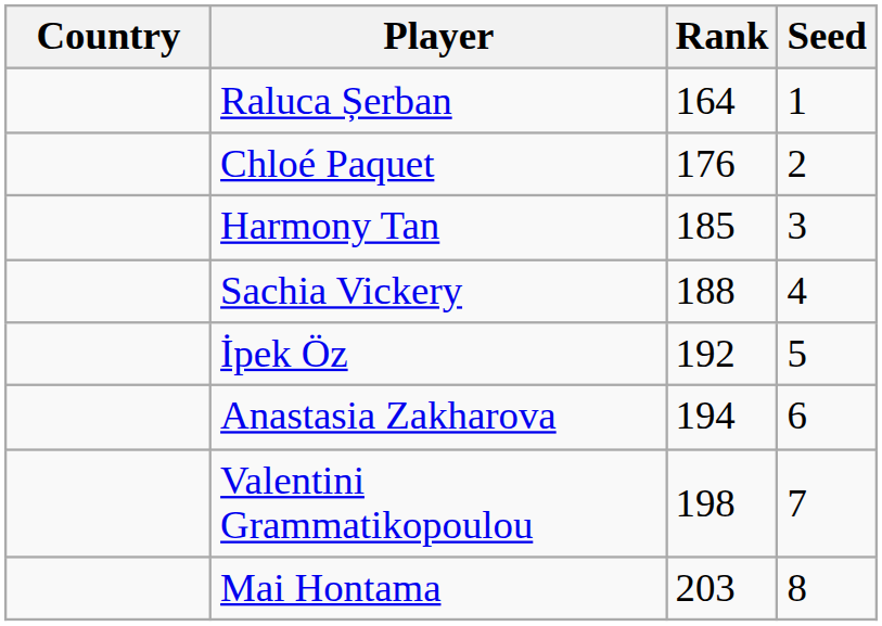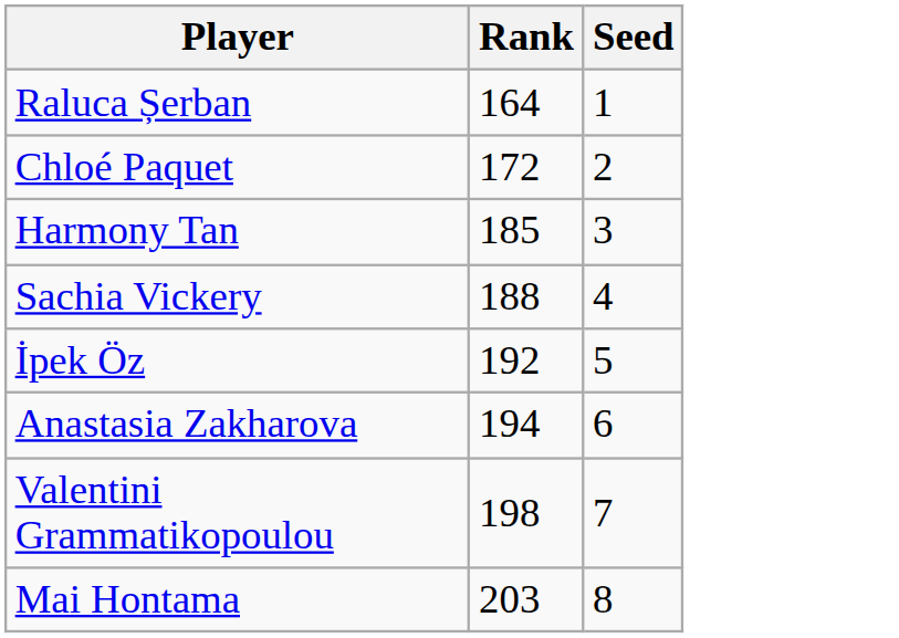 <table class="wikitable">
 <tr>
-<th width="75">Country</th>
 <th width="175">Player</th>
 <th>Rank</th>
 <th>Seed</th>
 </tr>
 <tr>
-<td></td>
 <td><a href='#'>Raluca Șerban</a></td>
 <td>164</td>
 <td>1</td>
 </tr>
 <tr>
-<td></td>
 <td><a href='#'>Chloé Paquet</a></td>
-<td>176</td>
+<td>172</td>
 <td>2</td>
 </tr>
 <tr>
-<td></td>
 <td><a href='#'>Harmony Tan</a></td>
 <td>185</td>
 <td>3</td>
 </tr>
 <tr>
-<td></td>
 <td><a href='#'>Sachia Vickery</a></td>
 <td>188</td>
 <td>4</td>
 </tr>
 <tr>
-<td></td>
 <td><a href='#'>İpek Öz</a></td>
 <td>192</td>
 <td>5</td>
 </tr>
 <tr>
-<td></td>
 <td><a href='#'>Anastasia Zakharova</a></td>
 <td>194</td>
 <td>6</td>
 </tr>
 <tr>
-<td></td>
 <td><a href='#'>Valentini Grammatikopoulou</a></td>
 <td>198</td>
 <td>7</td>
 </tr>
 <tr>
-<td></td>
 <td><a href='#'>Mai Hontama</a></td>
 <td>203</td>
 <td>8</td>
 </tr>
 </table>
